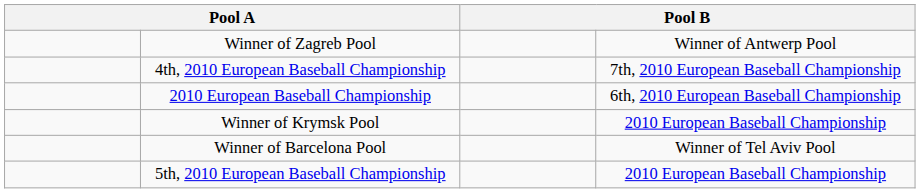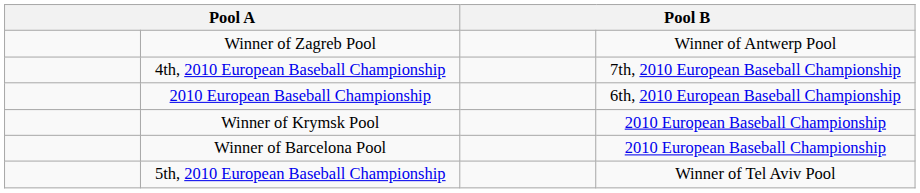 <table class="wikitable" width=70%>
 <tr>
 <th colspan=2>Pool A</th>
 <th colspan=2>Pool B</th>
 </tr>
 <tr align=center>
 <td width=125px></td>
 <td>Winner of Zagreb Pool</td>
 <td width=125px></td>
 <td>Winner of Antwerp Pool</td>
 </tr>
 <tr align=center>
 <td></td>
 <td>4th, <a href='#'>2010 European Baseball Championship</a></td>
 <td></td>
 <td>7th, <a href='#'>2010 European Baseball Championship</a></td>
 </tr>
 <tr align=center>
 <td></td>
 <td> <a href='#'>2010 European Baseball Championship</a></td>
 <td></td>
 <td>6th, <a href='#'>2010 European Baseball Championship</a></td>
 </tr>
 <tr align=center>
 <td></td>
 <td>Winner of Krymsk Pool</td>
 <td></td>
 <td> <a href='#'>2010 European Baseball Championship</a></td>
 </tr>
 <tr align=center>
 <td></td>
 <td>Winner of Barcelona Pool</td>
 <td></td>
-<td>Winner of Tel Aviv Pool</td>
+<td> <a href='#'>2010 European Baseball Championship</a></td>
 </tr>
 <tr align=center>
 <td></td>
 <td>5th, <a href='#'>2010 European Baseball Championship</a></td>
 <td></td>
-<td> <a href='#'>2010 European Baseball Championship</a></td>
+<td>Winner of Tel Aviv Pool</td>
 </tr>
 </table>
